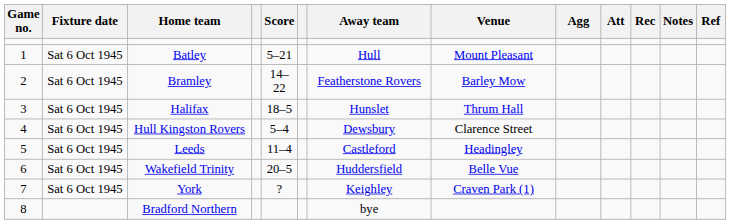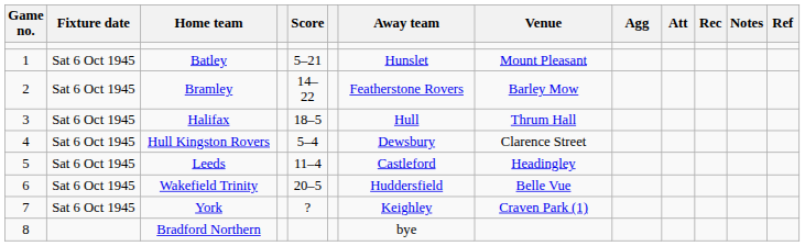 <table class="wikitable" style="text-align:center;">
 <tr>
 <th width=20 abbr="No">Game no.</th>
 <th width=100 abbr="Date">Fixture date</th>
 <th width=150 abbr="Home team">Home team</th>
 <th width=5 abbr="space"></th>
 <th width=20 abbr="Score">Score</th>
 <th width=5 abbr="space"></th>
 <th width=150 abbr="Away team">Away team</th>
 <th width=150 abbr="Venue">Venue</th>
 <th width=50 abbr="agg">Agg</th>
 <th width=30 abbr="Att">Att</th>
 <th width=30 abbr="Rec">Rec</th>
 <th width=20 abbr="Notes">Notes</th>
 <th width=30 abbr="Ref">Ref</th>
 </tr>
 <tr>
 <td></td>
 <td></td>
 <td></td>
 <td></td>
 <td></td>
 <td></td>
 <td></td>
 <td></td>
 <td></td>
 <td></td>
 <td></td>
 <td></td>
 </tr>
 <tr>
 <td>1</td>
 <td>Sat 6 Oct 1945</td>
 <td><a href='#'>Batley</a></td>
 <td></td>
 <td>5–21</td>
 <td></td>
-<td><a href='#'>Hull</a></td>
+<td><a href='#'>Hunslet</a></td>
 <td><a href='#'>Mount Pleasant</a></td>
 <td></td>
 <td></td>
 <td></td>
 <td></td>
 <td></td>
 </tr>
 <tr>
 <td>2</td>
 <td>Sat 6 Oct 1945</td>
 <td><a href='#'>Bramley</a></td>
 <td></td>
 <td>14–22</td>
 <td></td>
 <td><a href='#'>Featherstone Rovers</a></td>
 <td><a href='#'>Barley Mow</a></td>
 <td></td>
 <td></td>
 <td></td>
 <td></td>
 <td></td>
 </tr>
 <tr>
 <td>3</td>
 <td>Sat 6 Oct 1945</td>
 <td><a href='#'>Halifax</a></td>
 <td></td>
 <td>18–5</td>
 <td></td>
-<td><a href='#'>Hunslet</a></td>
+<td><a href='#'>Hull</a></td>
 <td><a href='#'>Thrum Hall</a></td>
 <td></td>
 <td></td>
 <td></td>
 <td></td>
 <td></td>
 </tr>
 <tr>
 <td>4</td>
 <td>Sat 6 Oct 1945</td>
 <td><a href='#'>Hull Kingston Rovers</a></td>
 <td></td>
 <td>5–4</td>
 <td></td>
 <td><a href='#'>Dewsbury</a></td>
 <td>Clarence Street</td>
 <td></td>
 <td></td>
 <td></td>
 <td></td>
 <td></td>
 </tr>
 <tr>
 <td>5</td>
 <td>Sat 6 Oct 1945</td>
 <td><a href='#'>Leeds</a></td>
 <td></td>
 <td>11–4</td>
 <td></td>
 <td><a href='#'>Castleford</a></td>
 <td><a href='#'>Headingley</a></td>
 <td></td>
 <td></td>
 <td></td>
 <td></td>
 <td></td>
 </tr>
 <tr>
 <td>6</td>
 <td>Sat 6 Oct 1945</td>
 <td><a href='#'>Wakefield Trinity</a></td>
 <td></td>
 <td>20–5</td>
 <td></td>
 <td><a href='#'>Huddersfield</a></td>
 <td><a href='#'>Belle Vue</a></td>
 <td></td>
 <td></td>
 <td></td>
 <td></td>
 <td></td>
 </tr>
 <tr>
 <td>7</td>
 <td>Sat 6 Oct 1945</td>
 <td><a href='#'>York</a></td>
 <td></td>
 <td>?</td>
 <td></td>
 <td><a href='#'>Keighley</a></td>
 <td><a href='#'>Craven Park (1)</a></td>
 <td></td>
 <td></td>
 <td></td>
 <td></td>
 <td></td>
 </tr>
 <tr>
 <td>8</td>
 <td></td>
 <td><a href='#'>Bradford Northern</a></td>
 <td></td>
 <td></td>
 <td></td>
 <td>bye</td>
 <td></td>
 <td></td>
 <td></td>
 <td></td>
 <td></td>
 <td></td>
 </tr>
 </table>
